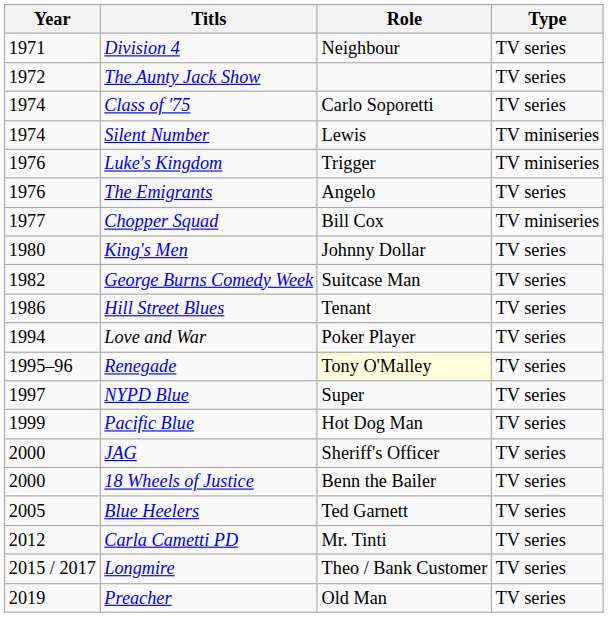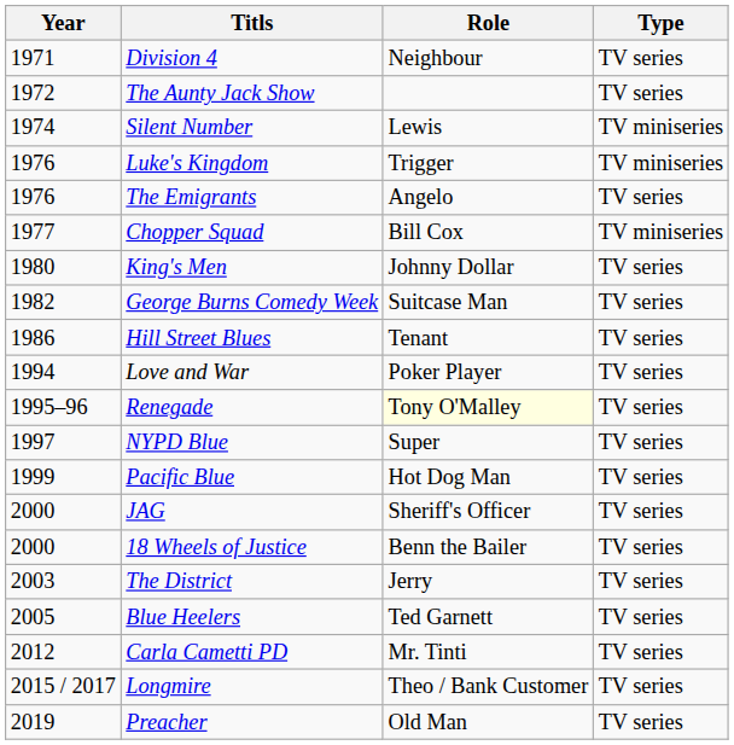 <table class="wikitable">
 <tr>
 <th>Year</th>
 <th>Titls</th>
 <th>Role</th>
 <th>Type</th>
 </tr>
 <tr>
 <td>1971</td>
 <td><em><a href='#'>Division 4</a></em></td>
 <td>Neighbour</td>
 <td>TV series</td>
 </tr>
 <tr>
 <td>1972</td>
 <td><em><a href='#'>The Aunty Jack Show</a></em></td>
 <td></td>
-<td>TV series</td>
-</tr>
-<tr>
-<td>1974</td>
-<td><em><a href='#'>Class of '75</a></em></td>
-<td>Carlo Soporetti</td>
 <td>TV series</td>
 </tr>
 <tr>
 <td>1974</td>
 <td><em><a href='#'>Silent Number</a></em></td>
 <td>Lewis</td>
 <td>TV miniseries</td>
 </tr>
 <tr>
 <td>1976</td>
 <td><em><a href='#'>Luke's Kingdom</a></em></td>
 <td>Trigger</td>
 <td>TV miniseries</td>
 </tr>
 <tr>
 <td>1976</td>
 <td><em><a href='#'>The Emigrants</a></em></td>
 <td>Angelo</td>
 <td>TV series</td>
 </tr>
 <tr>
 <td>1977</td>
 <td><em><a href='#'>Chopper Squad</a></em></td>
 <td>Bill Cox</td>
 <td>TV miniseries</td>
 </tr>
 <tr>
 <td>1980</td>
 <td><em><a href='#'>King's Men</a></em></td>
 <td>Johnny Dollar</td>
 <td>TV series</td>
 </tr>
 <tr>
 <td>1982</td>
 <td><em><a href='#'>George Burns Comedy Week</a></em></td>
 <td>Suitcase Man</td>
 <td>TV series</td>
 </tr>
 <tr>
 <td>1986</td>
 <td><em><a href='#'>Hill Street Blues</a></em></td>
 <td>Tenant</td>
 <td>TV series</td>
 </tr>
 <tr>
 <td>1994</td>
 <td><em>Love and War</em></td>
 <td>Poker Player</td>
 <td>TV series</td>
 </tr>
 <tr>
 <td>1995–96</td>
 <td><em><a href='#'>Renegade</a></em></td>
 <td style="background: lightyellow;">Tony O'Malley</td>
 <td>TV series</td>
 </tr>
 <tr>
 <td>1997</td>
 <td><em><a href='#'>NYPD Blue</a></em></td>
 <td>Super</td>
 <td>TV series</td>
 </tr>
 <tr>
 <td>1999</td>
 <td><em><a href='#'>Pacific Blue</a></em></td>
 <td>Hot Dog Man</td>
 <td>TV series</td>
 </tr>
 <tr>
 <td>2000</td>
 <td><em><a href='#'>JAG</a></em></td>
 <td>Sheriff's Officer</td>
 <td>TV series</td>
 </tr>
 <tr>
 <td>2000</td>
 <td><em><a href='#'>18 Wheels of Justice</a></em></td>
 <td>Benn the Bailer</td>
 <td>TV series</td>
 </tr>
 <tr>
+<td>2003</td>
+<td><em><a href='#'>The District</a></em></td>
+<td>Jerry</td>
+<td>TV series</td>
+</tr>
+<tr>
 <td>2005</td>
 <td><em><a href='#'>Blue Heelers</a></em></td>
 <td>Ted Garnett</td>
 <td>TV series</td>
 </tr>
 <tr>
 <td>2012</td>
 <td><em><a href='#'>Carla Cametti PD</a></em></td>
 <td>Mr. Tinti</td>
 <td>TV series</td>
 </tr>
 <tr>
 <td>2015 / 2017</td>
 <td><em><a href='#'>Longmire</a></em></td>
 <td>Theo / Bank Customer</td>
 <td>TV series</td>
 </tr>
 <tr>
 <td>2019</td>
 <td><em><a href='#'>Preacher</a></em></td>
 <td>Old Man</td>
 <td>TV series</td>
 </tr>
 </table>
